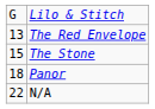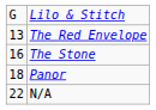 <table class="wikitable sortable" style="margin:auto; margin:auto;">
 <tr>
 <td>G</td>
 <td><em><a href='#'>Lilo & Stitch</a></em></td>
 </tr>
 <tr>
 <td>13</td>
 <td><em><a href='#'>The Red Envelope</a></em></td>
 </tr>
 <tr>
-<td>15</td>
+<td>16</td>
 <td><em><a href='#'>The Stone</a></em></td>
 </tr>
 <tr>
 <td>18</td>
 <td><em><a href='#'>Panor</a></em></td>
 </tr>
 <tr>
 <td>22</td>
 <td>N/A</td>
 </tr>
 </table>
